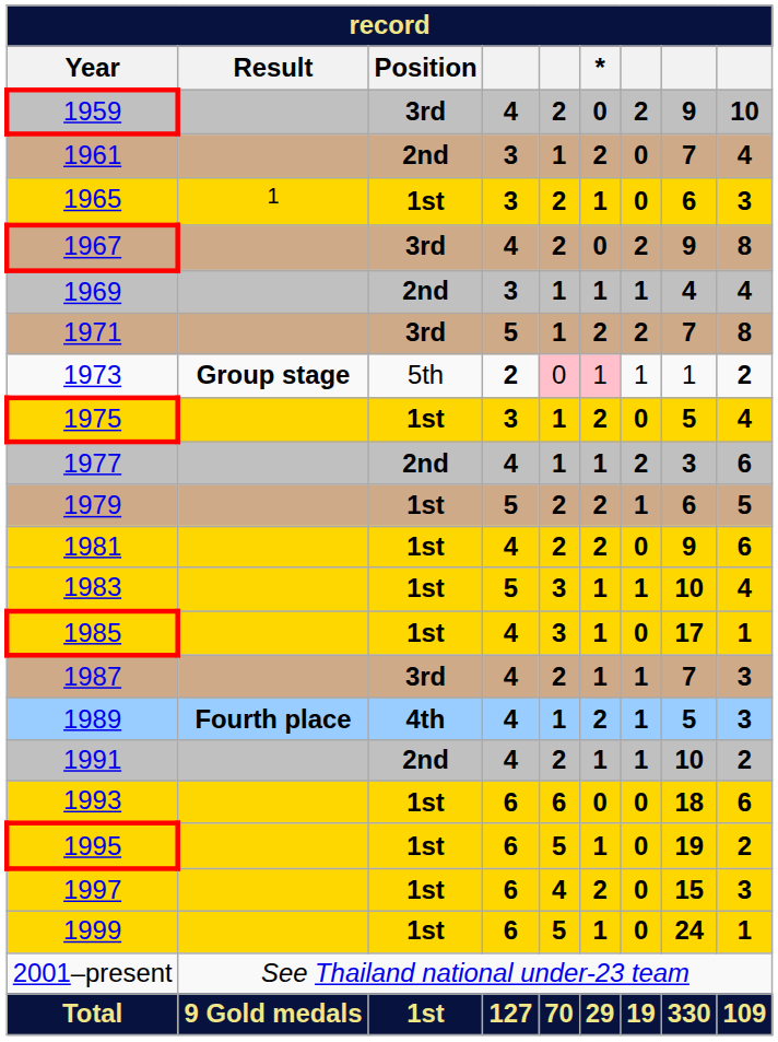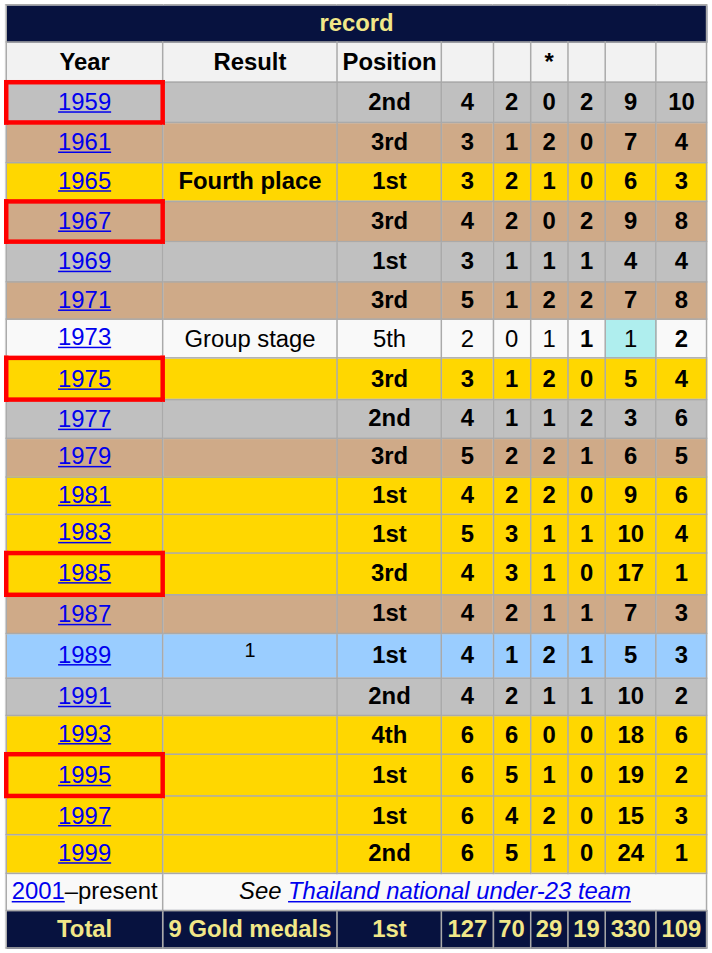 <table class="wikitable" style="text-align: center;">
 <tr>
 <th colspan=9 style="background: #07123F; color: #F1E788;"><a href='#'></a> record</th>
 </tr>
 <tr>
 <th>Year</th>
 <th>Result</th>
 <th>Position</th>
 <th></th>
 <th></th>
 <th>*</th>
 <th></th>
 <th></th>
 <th></th>
 </tr>
 <tr style="background:silver;">
 <td style="border: 3px solid red"> <a href='#'>1959</a></td>
 <td><strong></strong></td>
-<td><strong>3rd</strong></td>
+<td><strong>2nd</strong></td>
 <td><strong>4</strong></td>
 <td><strong>2</strong></td>
 <td><strong>0</strong></td>
 <td><strong>2</strong></td>
 <td><strong>9</strong></td>
 <td><strong>10</strong></td>
 </tr>
 <tr style="background:#cfaa88;">
 <td> <a href='#'>1961</a></td>
 <td><strong></strong></td>
-<td><strong>2nd</strong></td>
+<td><strong>3rd</strong></td>
 <td><strong>3</strong></td>
 <td><strong>1</strong></td>
 <td><strong>2</strong></td>
 <td><strong>0</strong></td>
 <td><strong>7</strong></td>
 <td><strong>4</strong></td>
 </tr>
 <tr style="background:gold;">
 <td> <a href='#'>1965</a></td>
-<td><strong></strong><sup>1</sup></td>
+<td><strong>Fourth place</strong></td>
 <td><strong>1st</strong></td>
 <td><strong>3</strong></td>
 <td><strong>2</strong></td>
 <td><strong>1</strong></td>
 <td><strong>0</strong></td>
 <td><strong>6</strong></td>
 <td><strong>3</strong></td>
 </tr>
 <tr style="background:#cfaa88;">
 <td style="border: 3px solid red"> <a href='#'>1967</a></td>
 <td><strong></strong></td>
 <td><strong>3rd</strong></td>
 <td><strong>4</strong></td>
 <td><strong>2</strong></td>
 <td><strong>0</strong></td>
 <td><strong>2</strong></td>
 <td><strong>9</strong></td>
 <td><strong>8</strong></td>
 </tr>
 <tr style="background:silver;">
 <td> <a href='#'>1969</a></td>
 <td><strong></strong></td>
-<td><strong>2nd</strong></td>
+<td><strong>1st</strong></td>
 <td><strong>3</strong></td>
 <td><strong>1</strong></td>
 <td><strong>1</strong></td>
 <td><strong>1</strong></td>
 <td><strong>4</strong></td>
 <td><strong>4</strong></td>
 </tr>
 <tr style="background:#cfaa88;">
 <td> <a href='#'>1971</a></td>
 <td><strong></strong></td>
 <td><strong>3rd</strong></td>
 <td><strong>5</strong></td>
 <td><strong>1</strong></td>
 <td><strong>2</strong></td>
 <td><strong>2</strong></td>
 <td><strong>7</strong></td>
 <td><strong>8</strong></td>
 </tr>
 <tr>
 <td> <a href='#'>1973</a></td>
-<td><strong>Group stage</strong></td>
+<td>Group stage</td>
 <td>5th</td>
-<td><strong>2</strong></td>
-<td style="background: pink;">0</td>
-<td style="background: pink;">1</td>
+<td>2</td>
+<td>0</td>
 <td>1</td>
-<td>1</td>
+<td><strong>1</strong></td>
+<td style="background: paleturquoise;">1</td>
 <td><strong>2</strong></td>
 </tr>
 <tr style="background:gold;">
 <td style="border: 3px solid red"> <a href='#'>1975</a></td>
 <td><strong></strong></td>
-<td><strong>1st</strong></td>
+<td><strong>3rd</strong></td>
 <td><strong>3</strong></td>
 <td><strong>1</strong></td>
 <td><strong>2</strong></td>
 <td><strong>0</strong></td>
 <td><strong>5</strong></td>
 <td><strong>4</strong></td>
 </tr>
 <tr style="background:silver;">
 <td> <a href='#'>1977</a></td>
 <td><strong></strong></td>
 <td><strong>2nd</strong></td>
 <td><strong>4</strong></td>
 <td><strong>1</strong></td>
 <td><strong>1</strong></td>
 <td><strong>2</strong></td>
 <td><strong>3</strong></td>
 <td><strong>6</strong></td>
 </tr>
 <tr style="background:#cfaa88;">
 <td> <a href='#'>1979</a></td>
 <td><strong></strong></td>
-<td><strong>1st</strong></td>
+<td><strong>3rd</strong></td>
 <td><strong>5</strong></td>
 <td><strong>2</strong></td>
 <td><strong>2</strong></td>
 <td><strong>1</strong></td>
 <td><strong>6</strong></td>
 <td><strong>5</strong></td>
 </tr>
 <tr style="background:gold;">
 <td> <a href='#'>1981</a></td>
 <td><strong></strong></td>
 <td><strong>1st</strong></td>
 <td><strong>4</strong></td>
 <td><strong>2</strong></td>
 <td><strong>2</strong></td>
 <td><strong>0</strong></td>
 <td><strong>9</strong></td>
 <td><strong>6</strong></td>
 </tr>
 <tr style="background:gold;">
 <td> <a href='#'>1983</a></td>
 <td><strong></strong></td>
 <td><strong>1st</strong></td>
 <td><strong>5</strong></td>
 <td><strong>3</strong></td>
 <td><strong>1</strong></td>
 <td><strong>1</strong></td>
 <td><strong>10</strong></td>
 <td><strong>4</strong></td>
 </tr>
 <tr style="background:gold;">
 <td style="border: 3px solid red"> <a href='#'>1985</a></td>
 <td><strong></strong></td>
-<td><strong>1st</strong></td>
+<td><strong>3rd</strong></td>
 <td><strong>4</strong></td>
 <td><strong>3</strong></td>
 <td><strong>1</strong></td>
 <td><strong>0</strong></td>
 <td><strong>17</strong></td>
 <td><strong>1</strong></td>
 </tr>
 <tr style="background:#cfaa88;">
 <td> <a href='#'>1987</a></td>
 <td><strong></strong></td>
-<td><strong>3rd</strong></td>
+<td><strong>1st</strong></td>
 <td><strong>4</strong></td>
 <td><strong>2</strong></td>
 <td><strong>1</strong></td>
 <td><strong>1</strong></td>
 <td><strong>7</strong></td>
 <td><strong>3</strong></td>
 </tr>
 <tr bgcolor=#9acdff>
 <td> <a href='#'>1989</a></td>
-<td><strong>Fourth place</strong></td>
-<td><strong>4th</strong></td>
+<td><strong></strong><sup>1</sup></td>
+<td><strong>1st</strong></td>
 <td><strong>4</strong></td>
 <td><strong>1</strong></td>
 <td><strong>2</strong></td>
 <td><strong>1</strong></td>
 <td><strong>5</strong></td>
 <td><strong>3</strong></td>
 </tr>
 <tr style="background:silver;">
 <td> <a href='#'>1991</a></td>
 <td><strong></strong></td>
 <td><strong>2nd</strong></td>
 <td><strong>4</strong></td>
 <td><strong>2</strong></td>
 <td><strong>1</strong></td>
 <td><strong>1</strong></td>
 <td><strong>10</strong></td>
 <td><strong>2</strong></td>
 </tr>
 <tr style="background:gold;">
 <td> <a href='#'>1993</a></td>
 <td><strong></strong></td>
-<td><strong>1st</strong></td>
+<td><strong>4th</strong></td>
 <td><strong>6</strong></td>
 <td><strong>6</strong></td>
 <td><strong>0</strong></td>
 <td><strong>0</strong></td>
 <td><strong>18</strong></td>
 <td><strong>6</strong></td>
 </tr>
 <tr style="background:gold;">
 <td style="border: 3px solid red"> <a href='#'>1995</a></td>
 <td><strong></strong></td>
 <td><strong>1st</strong></td>
 <td><strong>6</strong></td>
 <td><strong>5</strong></td>
 <td><strong>1</strong></td>
 <td><strong>0</strong></td>
 <td><strong>19</strong></td>
 <td><strong>2</strong></td>
 </tr>
 <tr style="background:gold;">
 <td> <a href='#'>1997</a></td>
 <td><strong></strong></td>
 <td><strong>1st</strong></td>
 <td><strong>6</strong></td>
 <td><strong>4</strong></td>
 <td><strong>2</strong></td>
 <td><strong>0</strong></td>
 <td><strong>15</strong></td>
 <td><strong>3</strong></td>
 </tr>
 <tr style="background:gold;">
 <td> <a href='#'>1999</a></td>
 <td><strong></strong></td>
-<td><strong>1st</strong></td>
+<td><strong>2nd</strong></td>
 <td><strong>6</strong></td>
 <td><strong>5</strong></td>
 <td><strong>1</strong></td>
 <td><strong>0</strong></td>
 <td><strong>24</strong></td>
 <td><strong>1</strong></td>
 </tr>
 <tr>
 <td><a href='#'>2001</a>–present</td>
 <td colspan=8><em>See <a href='#'>Thailand national under-23 team</a></em></td>
 </tr>
 <tr>
 <td style="background: #07123F; color: #F1E788;"><strong>Total</strong></td>
 <td style="background: #07123F; color: #F1E788;"><strong>9 Gold medals</strong></td>
 <td style="background: #07123F; color: #F1E788;"><strong>1st</strong></td>
 <td style="background: #07123F; color: #F1E788;"><strong>127</strong></td>
 <td style="background: #07123F; color: #F1E788;"><strong>70</strong></td>
 <td style="background: #07123F; color: #F1E788;"><strong>29</strong></td>
 <td style="background: #07123F; color: #F1E788;"><strong>19</strong></td>
 <td style="background: #07123F; color: #F1E788;"><strong>330</strong></td>
 <td style="background: #07123F; color: #F1E788;"><strong>109</strong></td>
 </tr>
 </table>
